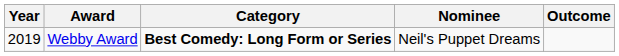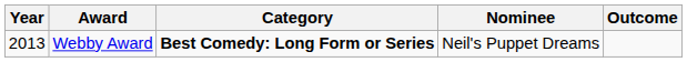 <table class="wikitable">
 <tr>
 <th>Year</th>
 <th>Award</th>
 <th>Category</th>
 <th>Nominee</th>
 <th>Outcome</th>
 </tr>
 <tr>
-<td>2019</td>
+<td>2013</td>
 <td><a href='#'>Webby Award</a></td>
 <td><strong>Best Comedy: Long Form or Series</strong></td>
 <td>Neil's Puppet Dreams</td>
 <td></td>
 </tr>
 </table>
